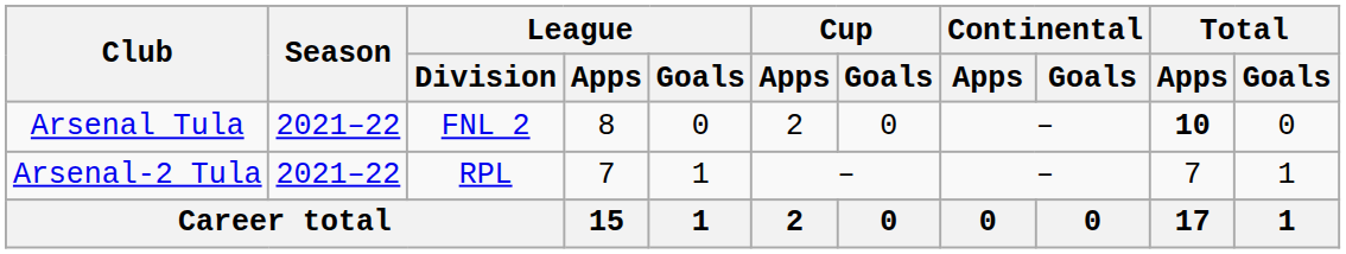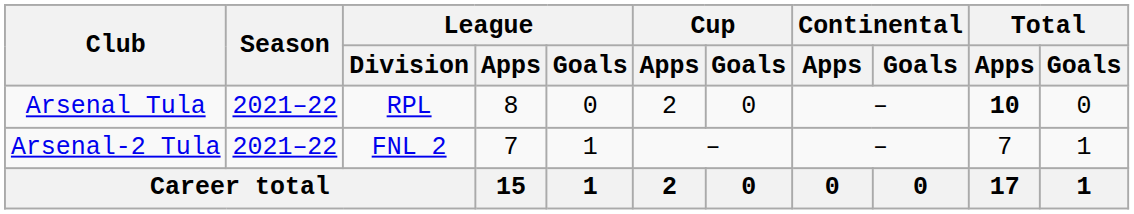 <table class="wikitable" style="text-align: center;">
 <tr>
 <th rowspan=2>Club</th>
 <th rowspan=2>Season</th>
 <th colspan=3>League</th>
 <th colspan=2>Cup</th>
 <th colspan=2>Continental</th>
 <th colspan=2>Total</th>
 </tr>
 <tr>
 <th>Division</th>
 <th>Apps</th>
 <th>Goals</th>
 <th>Apps</th>
 <th>Goals</th>
 <th>Apps</th>
 <th>Goals</th>
 <th>Apps</th>
 <th>Goals</th>
 </tr>
 <tr>
 <td><a href='#'>Arsenal Tula</a></td>
 <td><a href='#'>2021–22</a></td>
-<td><a href='#'>FNL 2</a></td>
+<td><a href='#'>RPL</a></td>
 <td>8</td>
 <td>0</td>
 <td>2</td>
 <td>0</td>
 <td colspan=2>–</td>
 <td><strong>10</strong></td>
 <td>0</td>
 </tr>
 <tr>
 <td><a href='#'>Arsenal-2 Tula</a></td>
 <td><a href='#'>2021–22</a></td>
-<td><a href='#'>RPL</a></td>
+<td><a href='#'>FNL 2</a></td>
 <td>7</td>
 <td>1</td>
 <td colspan=2>–</td>
 <td colspan=2>–</td>
 <td>7</td>
 <td>1</td>
 </tr>
 <tr>
 <th colspan=3>Career total</th>
 <th>15</th>
 <th>1</th>
 <th>2</th>
 <th>0</th>
 <th>0</th>
 <th>0</th>
 <th>17</th>
 <th>1</th>
 </tr>
 </table>
